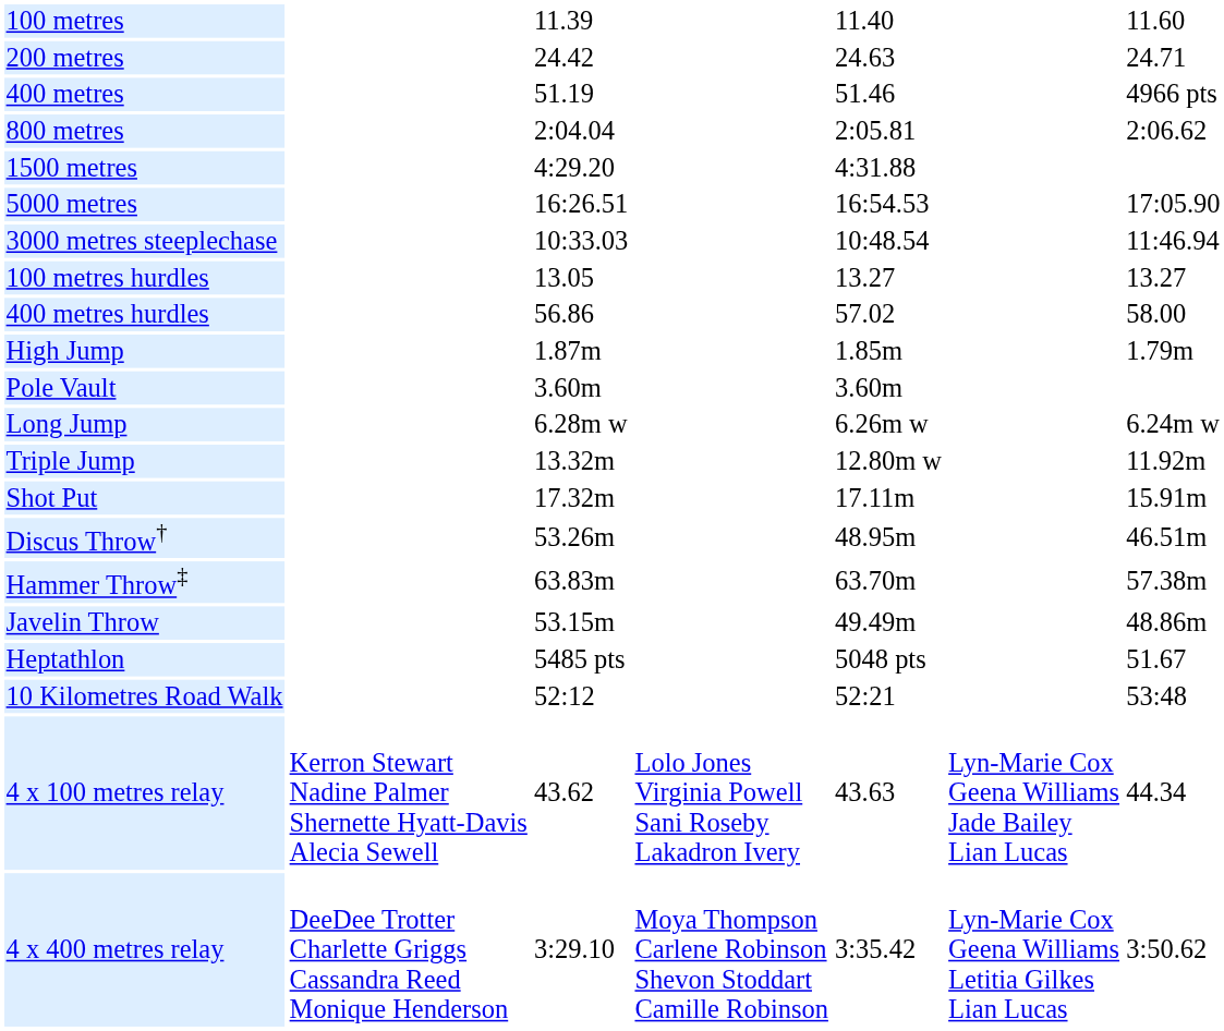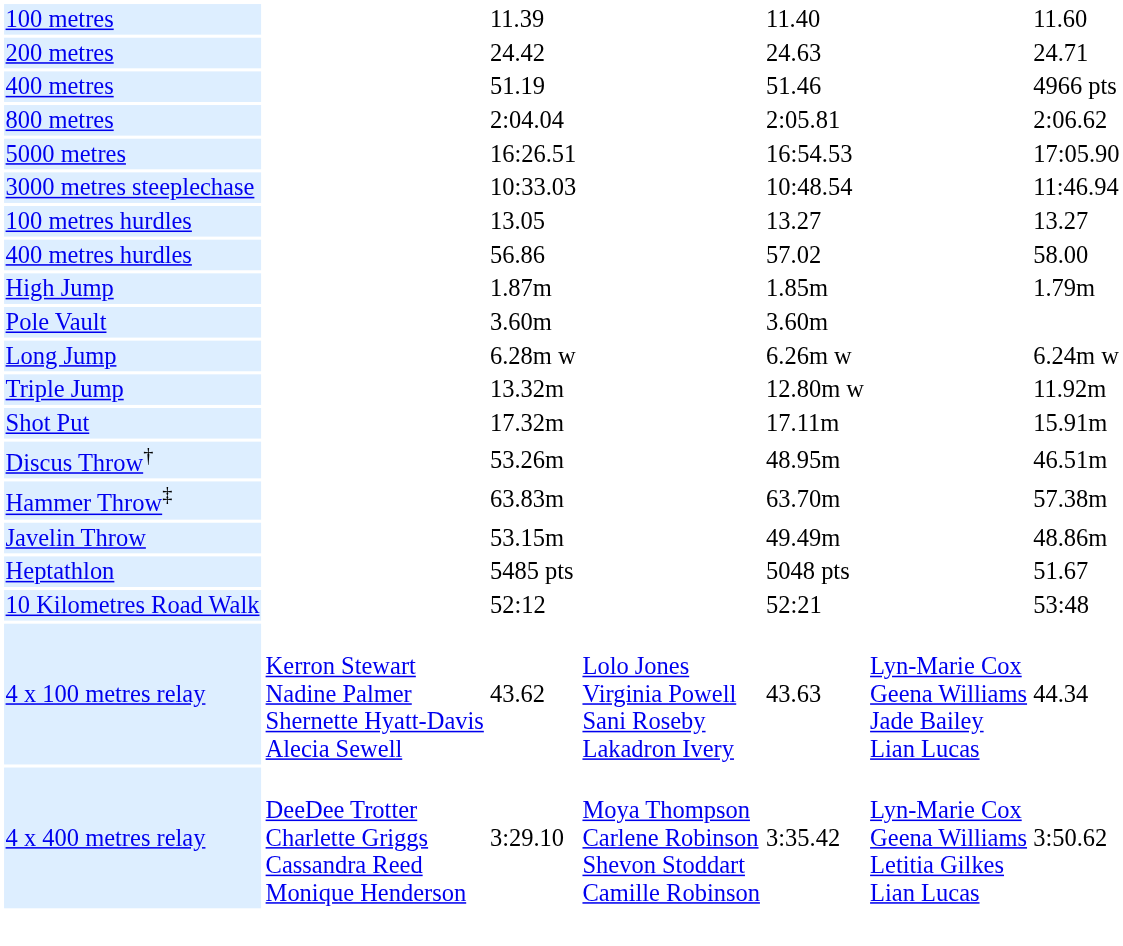 <table>
 <tr>
 <td bgcolor = DDEEFF><a href='#'>100 metres</a></td>
 <td></td>
 <td>11.39</td>
 <td></td>
 <td>11.40</td>
 <td></td>
 <td>11.60</td>
 </tr>
 <tr>
 <td bgcolor = DDEEFF><a href='#'>200 metres</a></td>
 <td></td>
 <td>24.42</td>
 <td></td>
 <td>24.63</td>
 <td></td>
 <td>24.71</td>
 </tr>
 <tr>
 <td bgcolor = DDEEFF><a href='#'>400 metres</a></td>
 <td></td>
 <td>51.19</td>
 <td></td>
 <td>51.46</td>
 <td></td>
 <td>4966 pts</td>
 </tr>
 <tr>
 <td bgcolor = DDEEFF><a href='#'>800 metres</a></td>
 <td></td>
 <td>2:04.04</td>
 <td></td>
 <td>2:05.81</td>
 <td></td>
 <td>2:06.62</td>
-</tr>
-<tr>
-<td bgcolor = DDEEFF><a href='#'>1500 metres</a></td>
-<td></td>
-<td>4:29.20</td>
-<td></td>
-<td>4:31.88</td>
-<td></td>
-<td></td>
 </tr>
 <tr>
 <td bgcolor = DDEEFF><a href='#'>5000 metres</a></td>
 <td></td>
 <td>16:26.51</td>
 <td></td>
 <td>16:54.53</td>
 <td></td>
 <td>17:05.90</td>
 </tr>
 <tr>
 <td bgcolor = DDEEFF><a href='#'>3000 metres steeplechase</a></td>
 <td></td>
 <td>10:33.03</td>
 <td></td>
 <td>10:48.54</td>
 <td></td>
 <td>11:46.94</td>
 </tr>
 <tr>
 <td bgcolor = DDEEFF><a href='#'>100 metres hurdles</a></td>
 <td></td>
 <td>13.05</td>
 <td></td>
 <td>13.27</td>
 <td></td>
 <td>13.27</td>
 </tr>
 <tr>
 <td bgcolor = DDEEFF><a href='#'>400 metres hurdles</a></td>
 <td></td>
 <td>56.86</td>
 <td></td>
 <td>57.02</td>
 <td></td>
 <td>58.00</td>
 </tr>
 <tr>
 <td bgcolor = DDEEFF><a href='#'>High Jump</a></td>
 <td></td>
 <td>1.87m</td>
 <td></td>
 <td>1.85m</td>
 <td> <br> </td>
 <td>1.79m</td>
 </tr>
 <tr>
 <td bgcolor = DDEEFF><a href='#'>Pole Vault</a></td>
 <td></td>
 <td>3.60m</td>
 <td></td>
 <td>3.60m</td>
 <td></td>
 <td></td>
 </tr>
 <tr>
 <td bgcolor = DDEEFF><a href='#'>Long Jump</a></td>
 <td></td>
 <td>6.28m w</td>
 <td></td>
 <td>6.26m w</td>
 <td></td>
 <td>6.24m w</td>
 </tr>
 <tr>
 <td bgcolor = DDEEFF><a href='#'>Triple Jump</a></td>
 <td></td>
 <td>13.32m</td>
 <td></td>
 <td>12.80m w</td>
 <td></td>
 <td>11.92m</td>
 </tr>
 <tr>
 <td bgcolor = DDEEFF><a href='#'>Shot Put</a></td>
 <td></td>
 <td>17.32m</td>
 <td></td>
 <td>17.11m</td>
 <td></td>
 <td>15.91m</td>
 </tr>
 <tr>
 <td bgcolor = DDEEFF><a href='#'>Discus Throw</a><sup>†</sup></td>
 <td></td>
 <td>53.26m</td>
 <td></td>
 <td>48.95m</td>
 <td></td>
 <td>46.51m</td>
 </tr>
 <tr>
 <td bgcolor = DDEEFF><a href='#'>Hammer Throw</a><sup>‡</sup></td>
 <td></td>
 <td>63.83m</td>
 <td></td>
 <td>63.70m</td>
 <td></td>
 <td>57.38m</td>
 </tr>
 <tr>
 <td bgcolor = DDEEFF><a href='#'>Javelin Throw</a></td>
 <td></td>
 <td>53.15m</td>
 <td></td>
 <td>49.49m</td>
 <td></td>
 <td>48.86m</td>
 </tr>
 <tr>
 <td bgcolor = DDEEFF><a href='#'>Heptathlon</a></td>
 <td></td>
 <td>5485 pts</td>
 <td></td>
 <td>5048 pts</td>
 <td></td>
 <td>51.67</td>
 </tr>
 <tr>
 <td bgcolor = DDEEFF><a href='#'>10 Kilometres Road Walk</a></td>
 <td></td>
 <td>52:12</td>
 <td></td>
 <td>52:21</td>
 <td></td>
 <td>53:48</td>
 </tr>
 <tr>
 <td bgcolor = DDEEFF><a href='#'>4 x 100 metres relay</a></td>
 <td> <br> <a href='#'>Kerron Stewart</a> <br> <a href='#'>Nadine Palmer</a> <br> <a href='#'>Shernette Hyatt-Davis</a> <br> <a href='#'>Alecia Sewell</a></td>
 <td>43.62</td>
 <td> <br> <a href='#'>Lolo Jones</a> <br> <a href='#'>Virginia Powell</a> <br> <a href='#'>Sani Roseby</a> <br> <a href='#'>Lakadron Ivery</a></td>
 <td>43.63</td>
 <td> <br> <a href='#'>Lyn-Marie Cox</a> <br> <a href='#'>Geena Williams</a> <br> <a href='#'>Jade Bailey</a> <br> <a href='#'>Lian Lucas</a></td>
 <td>44.34</td>
 </tr>
 <tr>
 <td bgcolor = DDEEFF><a href='#'>4 x 400 metres relay</a></td>
 <td> <br> <a href='#'>DeeDee Trotter</a> <br> <a href='#'>Charlette Griggs</a> <br> <a href='#'>Cassandra Reed</a> <br> <a href='#'>Monique Henderson</a></td>
 <td>3:29.10</td>
 <td> <br> <a href='#'>Moya Thompson</a> <br> <a href='#'>Carlene Robinson</a> <br> <a href='#'>Shevon Stoddart</a> <br> <a href='#'>Camille Robinson</a></td>
 <td>3:35.42</td>
 <td> <br> <a href='#'>Lyn-Marie Cox</a> <br> <a href='#'>Geena Williams</a> <br> <a href='#'>Letitia Gilkes</a> <br> <a href='#'>Lian Lucas</a></td>
 <td>3:50.62</td>
 </tr>
 </table>
